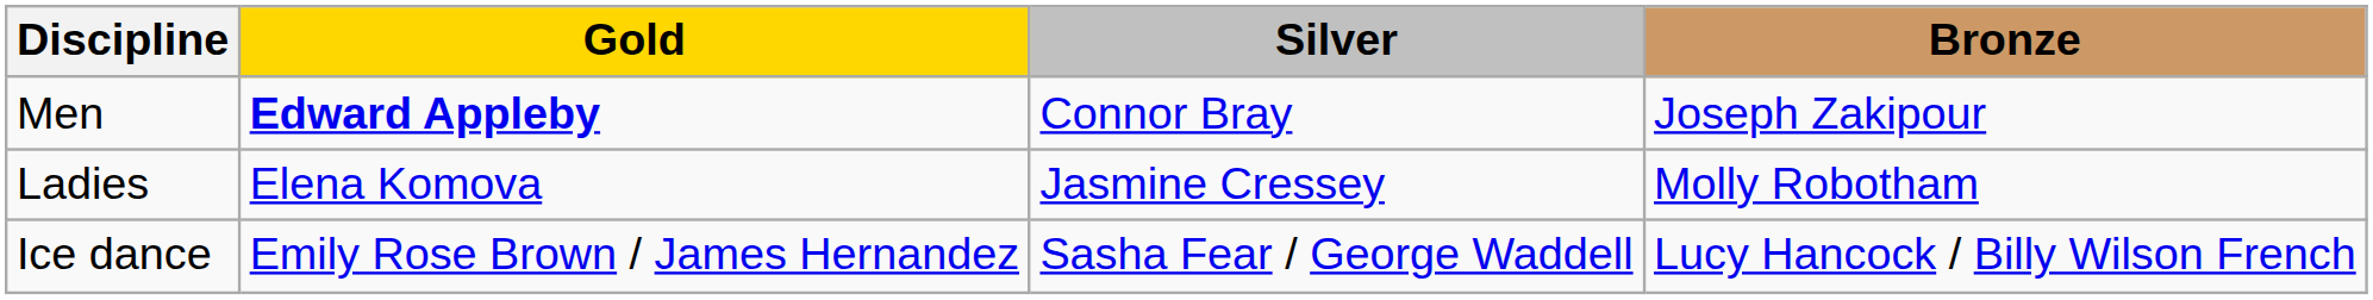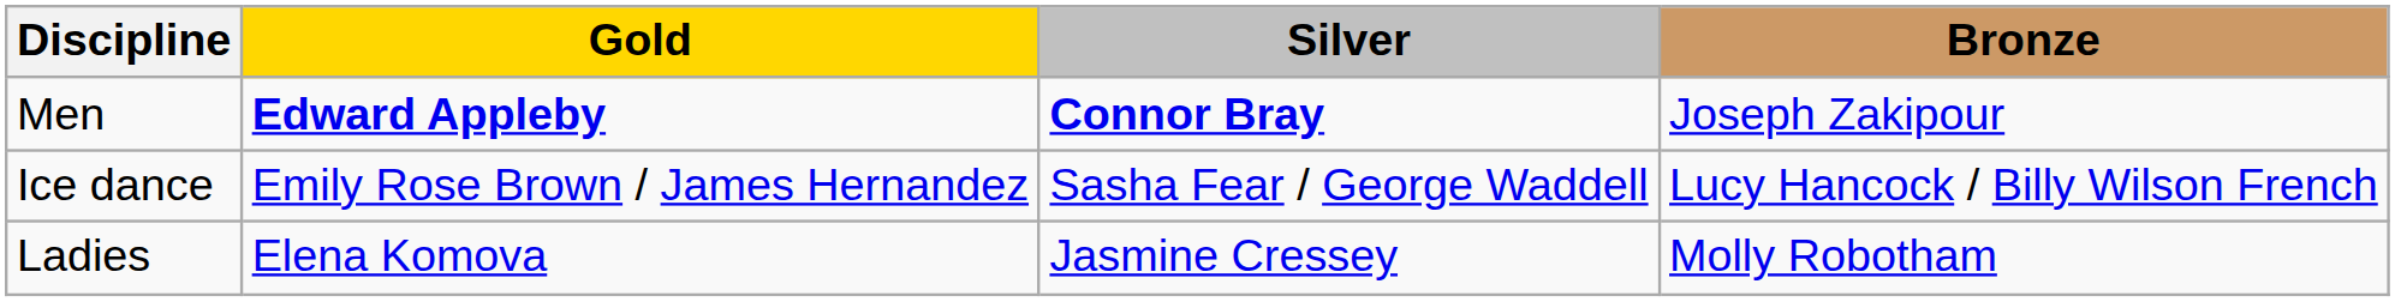 <table class="wikitable">
 <tr>
 <th>Discipline</th>
 <td align=center bgcolor=gold><strong>Gold</strong></td>
 <td align=center bgcolor=silver><strong>Silver</strong></td>
 <td align=center bgcolor=cc9966><strong>Bronze</strong></td>
 </tr>
 <tr>
 <td>Men</td>
 <td><strong><a href='#'>Edward Appleby</a></strong></td>
-<td><a href='#'>Connor Bray</a></td>
+<td><strong><a href='#'>Connor Bray</a></strong></td>
 <td><a href='#'>Joseph Zakipour</a></td>
+</tr>
+<tr>
+<td>Ice dance</td>
+<td><a href='#'>Emily Rose Brown</a> / <a href='#'>James Hernandez</a></td>
+<td><a href='#'>Sasha Fear</a> / <a href='#'>George Waddell</a></td>
+<td><a href='#'>Lucy Hancock</a> / <a href='#'>Billy Wilson French</a></td>
 </tr>
 <tr>
 <td>Ladies</td>
 <td><a href='#'>Elena Komova</a></td>
 <td><a href='#'>Jasmine Cressey</a></td>
 <td><a href='#'>Molly Robotham</a></td>
 </tr>
-<tr>
-<td>Ice dance</td>
-<td><a href='#'>Emily Rose Brown</a> / <a href='#'>James Hernandez</a></td>
-<td><a href='#'>Sasha Fear</a> / <a href='#'>George Waddell</a></td>
-<td><a href='#'>Lucy Hancock</a> / <a href='#'>Billy Wilson French</a></td>
-</tr>
 </table>
